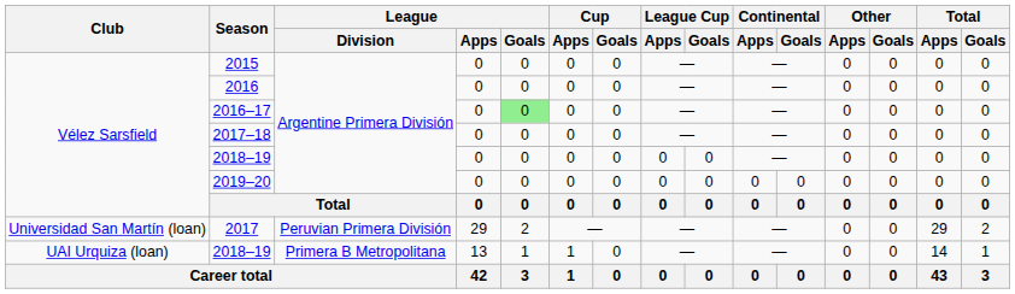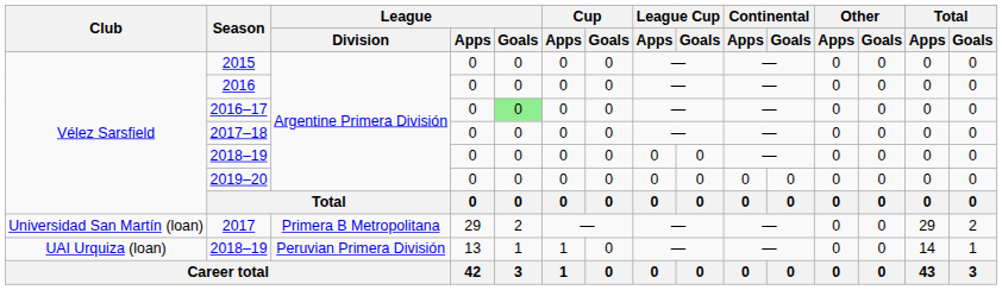 <table class="wikitable" style="text-align:center">
 <tr>
 <th rowspan="2">Club</th>
 <th rowspan="2">Season</th>
 <th colspan="3">League</th>
 <th colspan="2">Cup</th>
 <th colspan="2">League Cup</th>
 <th colspan="2">Continental</th>
 <th colspan="2">Other</th>
 <th colspan="2">Total</th>
 </tr>
 <tr>
 <th>Division</th>
 <th>Apps</th>
 <th>Goals</th>
 <th>Apps</th>
 <th>Goals</th>
 <th>Apps</th>
 <th>Goals</th>
 <th>Apps</th>
 <th>Goals</th>
 <th>Apps</th>
 <th>Goals</th>
 <th>Apps</th>
 <th>Goals</th>
 </tr>
 <tr>
 <td rowspan="7"><a href='#'>Vélez Sarsfield</a></td>
 <td><a href='#'>2015</a></td>
 <td rowspan="6"><a href='#'>Argentine Primera División</a></td>
 <td>0</td>
 <td>0</td>
 <td>0</td>
 <td>0</td>
 <td colspan="2">—</td>
 <td colspan="2">—</td>
 <td>0</td>
 <td>0</td>
 <td>0</td>
 <td>0</td>
 </tr>
 <tr>
 <td><a href='#'>2016</a></td>
 <td>0</td>
 <td>0</td>
 <td>0</td>
 <td>0</td>
 <td colspan="2">—</td>
 <td colspan="2">—</td>
 <td>0</td>
 <td>0</td>
 <td>0</td>
 <td>0</td>
 </tr>
 <tr>
 <td><a href='#'>2016–17</a></td>
 <td>0</td>
 <td style="background: lightgreen;">0</td>
 <td>0</td>
 <td>0</td>
 <td colspan="2">—</td>
 <td colspan="2">—</td>
 <td>0</td>
 <td>0</td>
 <td>0</td>
 <td>0</td>
 </tr>
 <tr>
 <td><a href='#'>2017–18</a></td>
 <td>0</td>
 <td>0</td>
 <td>0</td>
 <td>0</td>
 <td colspan="2">—</td>
 <td colspan="2">—</td>
 <td>0</td>
 <td>0</td>
 <td>0</td>
 <td>0</td>
 </tr>
 <tr>
 <td><a href='#'>2018–19</a></td>
 <td>0</td>
 <td>0</td>
 <td>0</td>
 <td>0</td>
 <td>0</td>
 <td>0</td>
 <td colspan="2">—</td>
 <td>0</td>
 <td>0</td>
 <td>0</td>
 <td>0</td>
 </tr>
 <tr>
 <td><a href='#'>2019–20</a></td>
 <td>0</td>
 <td>0</td>
 <td>0</td>
 <td>0</td>
 <td>0</td>
 <td>0</td>
 <td>0</td>
 <td>0</td>
 <td>0</td>
 <td>0</td>
 <td>0</td>
 <td>0</td>
 </tr>
 <tr>
 <th colspan="2">Total</th>
 <th>0</th>
 <th>0</th>
 <th>0</th>
 <th>0</th>
 <th>0</th>
 <th>0</th>
 <th>0</th>
 <th>0</th>
 <th>0</th>
 <th>0</th>
 <th>0</th>
 <th>0</th>
 </tr>
 <tr>
 <td rowspan="1"><a href='#'>Universidad San Martín</a> (loan)</td>
 <td><a href='#'>2017</a></td>
-<td rowspan="1"><a href='#'>Peruvian Primera División</a></td>
+<td rowspan="1"><a href='#'>Primera B Metropolitana</a></td>
 <td>29</td>
 <td>2</td>
 <td colspan="2">—</td>
 <td colspan="2">—</td>
 <td colspan="2">—</td>
 <td>0</td>
 <td>0</td>
 <td>29</td>
 <td>2</td>
 </tr>
 <tr>
 <td rowspan="1"><a href='#'>UAI Urquiza</a> (loan)</td>
 <td><a href='#'>2018–19</a></td>
-<td rowspan="1"><a href='#'>Primera B Metropolitana</a></td>
+<td rowspan="1"><a href='#'>Peruvian Primera División</a></td>
 <td>13</td>
 <td>1</td>
 <td>1</td>
 <td>0</td>
 <td colspan="2">—</td>
 <td colspan="2">—</td>
 <td>0</td>
 <td>0</td>
 <td>14</td>
 <td>1</td>
 </tr>
 <tr>
 <th colspan="3">Career total</th>
 <th>42</th>
 <th>3</th>
 <th>1</th>
 <th>0</th>
 <th>0</th>
 <th>0</th>
 <th>0</th>
 <th>0</th>
 <th>0</th>
 <th>0</th>
 <th>43</th>
 <th>3</th>
 </tr>
 </table>
